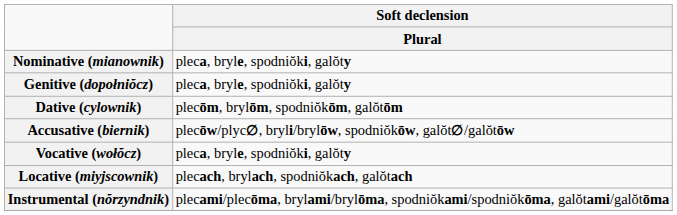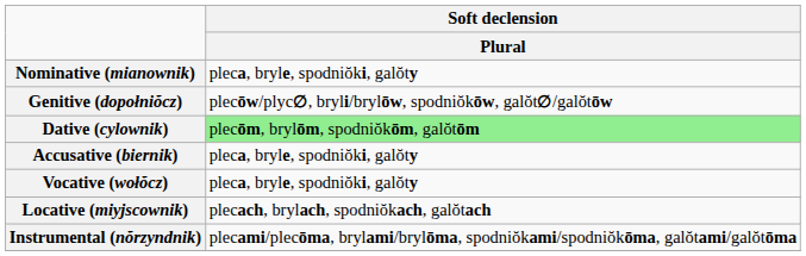 <table class="wikitable">
 <tr>
 <td rowspan="2"></td>
 <th colspan="2">Soft declension</th>
 </tr>
 <tr>
 <th>Plural</th>
 </tr>
 <tr>
 <th>Nominative (<em>mianownik</em>)</th>
 <td>plec<strong>a</strong>, bryl<strong>e</strong>, spodniŏk<strong>i</strong>, galŏt<strong>y</strong></td>
 </tr>
 <tr>
 <th>Genitive (<em>dopołniŏcz</em>)</th>
-<td>plec<strong>a</strong>, bryl<strong>e</strong>, spodniŏk<strong>i</strong>, galŏt<strong>y</strong></td>
+<td>plec<strong>ōw</strong>/plyc<strong>∅</strong>, bryl<strong>i</strong>/bryl<strong>ōw</strong>, spodniŏk<strong>ōw</strong>, galŏt<strong>∅</strong>/galŏt<strong>ōw</strong></td>
 </tr>
 <tr>
 <th>Dative (<em>cylownik</em>)</th>
-<td>plec<strong>ōm</strong>, bryl<strong>ōm</strong>, spodniŏk<strong>ōm</strong>, galŏt<strong>ōm</strong></td>
+<td style="background: lightgreen;">plec<strong>ōm</strong>, bryl<strong>ōm</strong>, spodniŏk<strong>ōm</strong>, galŏt<strong>ōm</strong></td>
 </tr>
 <tr>
 <th>Accusative (<em>biernik</em>)</th>
-<td>plec<strong>ōw</strong>/plyc<strong>∅</strong>, bryl<strong>i</strong>/bryl<strong>ōw</strong>, spodniŏk<strong>ōw</strong>, galŏt<strong>∅</strong>/galŏt<strong>ōw</strong></td>
+<td>plec<strong>a</strong>, bryl<strong>e</strong>, spodniŏk<strong>i</strong>, galŏt<strong>y</strong></td>
 </tr>
 <tr>
 <th>Vocative (<em>wołŏcz</em>)</th>
 <td>plec<strong>a</strong>, bryl<strong>e</strong>, spodniŏk<strong>i</strong>, galŏt<strong>y</strong></td>
 </tr>
 <tr>
 <th>Locative (<em>miyjscownik</em>)</th>
 <td>plec<strong>ach</strong>, bryl<strong>ach</strong>, spodniŏk<strong>ach</strong>, galŏt<strong>ach</strong></td>
 </tr>
 <tr>
 <th>Instrumental (<em>nŏrzyndnik</em>)</th>
 <td>plec<strong>ami</strong>/plec<strong>ōma</strong>, bryl<strong>ami</strong>/bryl<strong>ōma</strong>, spodniŏk<strong>ami</strong>/spodniŏk<strong>ōma</strong>, galŏt<strong>ami</strong>/galŏt<strong>ōma</strong></td>
 </tr>
 <tr>
 </tr>
 </table>
